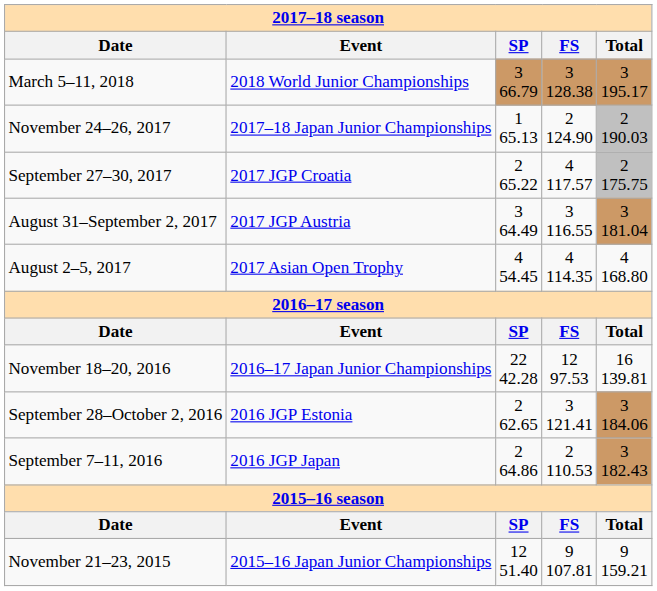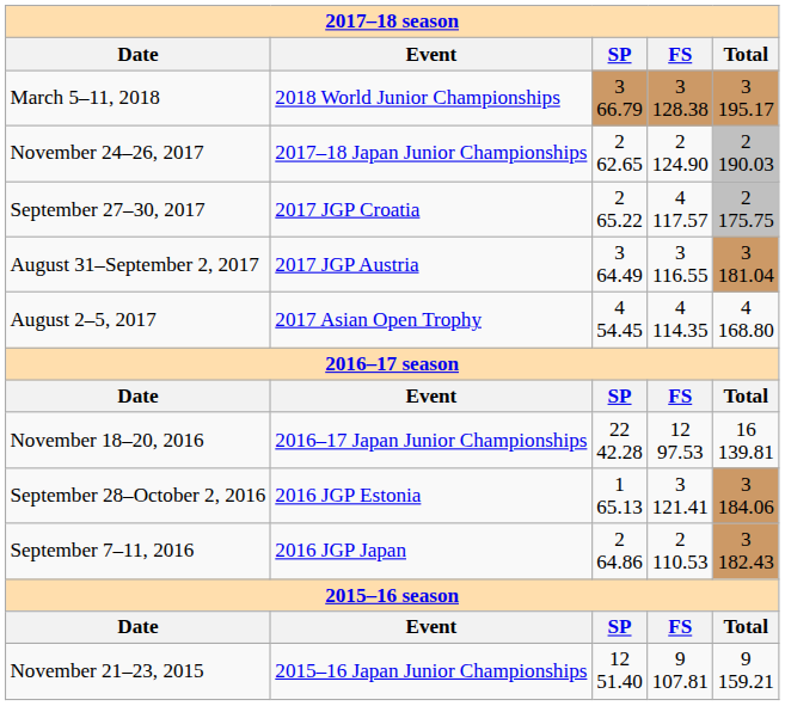 <table class="wikitable">
 <tr>
 <th style="background-color: #ffdead;" colspan=6 align=center><a href='#'>2017–18 season</a></th>
 </tr>
 <tr>
 <th>Date</th>
 <th>Event</th>
 <th><a href='#'>SP</a></th>
 <th><a href='#'>FS</a></th>
 <th>Total</th>
 </tr>
 <tr>
 <td>March 5–11, 2018</td>
 <td><a href='#'>2018 World Junior Championships</a></td>
 <td align=center bgcolor=cc9966>3 <br> 66.79</td>
 <td align=center bgcolor=cc9966>3 <br> 128.38</td>
 <td align=center bgcolor=cc9966>3 <br> 195.17</td>
 </tr>
 <tr>
 <td>November 24–26, 2017</td>
 <td><a href='#'>2017–18 Japan Junior Championships</a></td>
-<td align=center>1 <br> 65.13</td>
+<td align=center>2 <br> 62.65</td>
 <td align=center>2 <br> 124.90</td>
 <td align=center bgcolor=silver>2 <br> 190.03</td>
 </tr>
 <tr>
 <td>September 27–30, 2017</td>
 <td><a href='#'>2017 JGP Croatia</a></td>
 <td align=center>2 <br> 65.22</td>
 <td align=center>4 <br> 117.57</td>
 <td align=center bgcolor=silver>2 <br> 175.75</td>
 </tr>
 <tr>
 <td>August 31–September 2, 2017</td>
 <td><a href='#'>2017 JGP Austria</a></td>
 <td align=center>3 <br> 64.49</td>
 <td align=center>3 <br> 116.55</td>
 <td align=center bgcolor=cc9966>3 <br> 181.04</td>
 </tr>
 <tr>
 <td>August 2–5, 2017</td>
 <td><a href='#'>2017 Asian Open Trophy</a></td>
 <td align=center>4 <br> 54.45</td>
 <td align=center>4 <br> 114.35</td>
 <td align=center>4 <br> 168.80</td>
 </tr>
 <tr>
 <th style="background-color: #ffdead;" colspan=6 align=center><a href='#'>2016–17 season</a></th>
 </tr>
 <tr>
 <th>Date</th>
 <th>Event</th>
 <th><a href='#'>SP</a></th>
 <th><a href='#'>FS</a></th>
 <th>Total</th>
 </tr>
 <tr>
 <td>November 18–20, 2016</td>
 <td><a href='#'>2016–17 Japan Junior Championships</a></td>
 <td align=center>22 <br> 42.28</td>
 <td align=center>12 <br> 97.53</td>
 <td align=center>16 <br> 139.81</td>
 </tr>
 <tr>
 <td>September 28–October 2, 2016</td>
 <td><a href='#'>2016 JGP Estonia</a></td>
-<td align=center>2 <br> 62.65</td>
+<td align=center>1 <br> 65.13</td>
 <td align=center>3 <br> 121.41</td>
 <td align=center bgcolor=cc9966>3 <br> 184.06</td>
 </tr>
 <tr>
 <td>September 7–11, 2016</td>
 <td><a href='#'>2016 JGP Japan</a></td>
 <td align=center>2 <br> 64.86</td>
 <td align=center>2 <br> 110.53</td>
 <td align=center bgcolor=cc9966>3 <br>  182.43</td>
 </tr>
 <tr>
 <th style="background-color: #ffdead;" colspan=6 align=center><a href='#'>2015–16 season</a></th>
 </tr>
 <tr>
 <th>Date</th>
 <th>Event</th>
 <th><a href='#'>SP</a></th>
 <th><a href='#'>FS</a></th>
 <th>Total</th>
 </tr>
 <tr>
 <td>November 21–23, 2015</td>
 <td><a href='#'>2015–16 Japan Junior Championships</a></td>
 <td align=center>12 <br> 51.40</td>
 <td align=center>9 <br> 107.81</td>
 <td align=center>9 <br> 159.21</td>
 </tr>
 </table>
